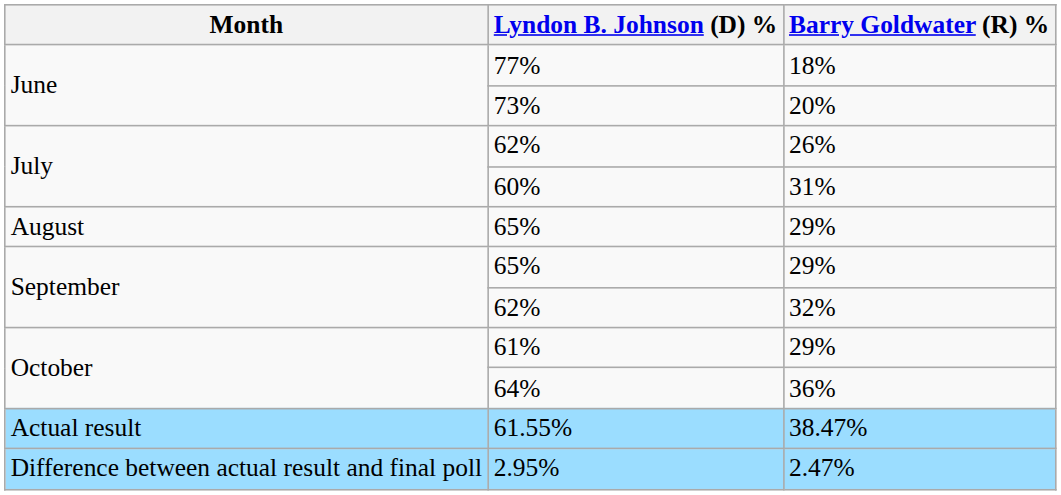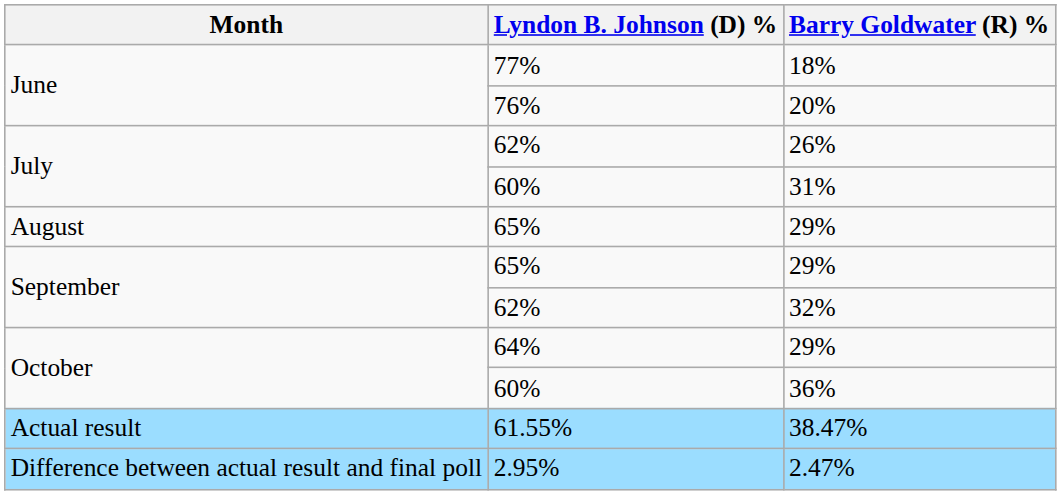 <table class="wikitable">
 <tr>
 <th>Month</th>
 <th><a href='#'>Lyndon B. Johnson</a> (D) %</th>
 <th><a href='#'>Barry Goldwater</a> (R) %</th>
 </tr>
 <tr>
 <td rowspan="2">June</td>
 <td>77%</td>
 <td>18%</td>
 </tr>
 <tr>
-<td>73%</td>
+<td>76%</td>
 <td>20%</td>
 </tr>
 <tr>
 <td rowspan="2">July</td>
 <td>62%</td>
 <td>26%</td>
 </tr>
 <tr>
 <td>60%</td>
 <td>31%</td>
 </tr>
 <tr>
 <td>August</td>
 <td>65%</td>
 <td>29%</td>
 </tr>
 <tr>
 <td rowspan="2">September</td>
 <td>65%</td>
 <td>29%</td>
 </tr>
 <tr>
 <td>62%</td>
 <td>32%</td>
 </tr>
 <tr>
 <td rowspan="2">October</td>
-<td>61%</td>
+<td>64%</td>
 <td>29%</td>
 </tr>
 <tr>
-<td>64%</td>
+<td>60%</td>
 <td>36%</td>
 </tr>
 <tr style="background:#9bddff;">
 <td>Actual result</td>
 <td>61.55%</td>
 <td>38.47%</td>
 </tr>
 <tr style="background:#9bddff;">
 <td>Difference between actual result and final poll</td>
 <td>2.95%</td>
 <td>2.47%</td>
 </tr>
 </table>
